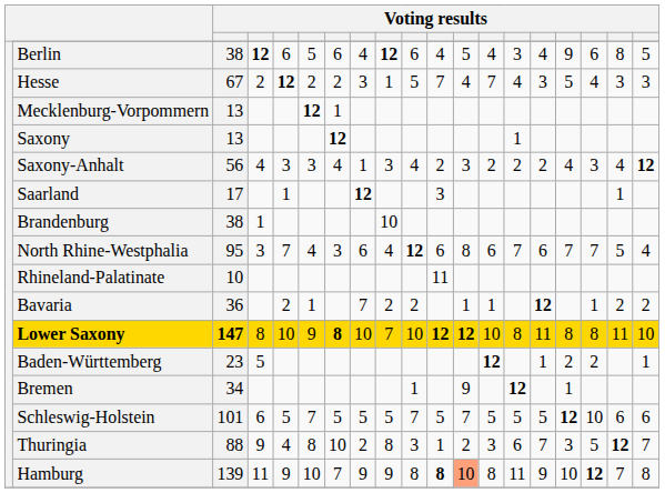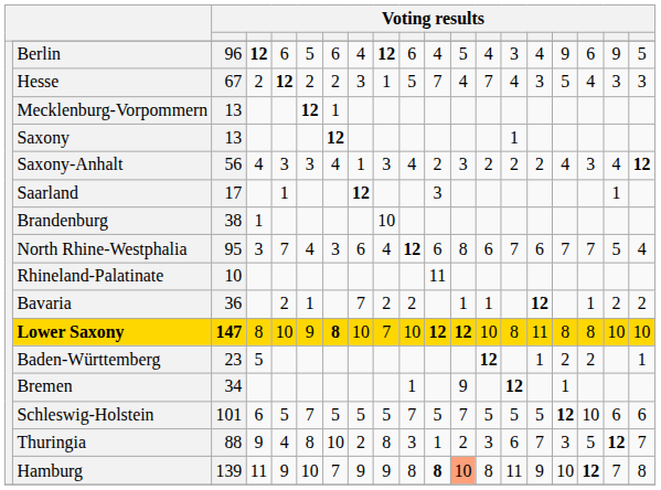 <table class="wikitable" border="1" style="text-align:center;">
 <tr>
 <th colspan="2" rowspan="2"></th>
 <th colspan="43">Voting results</th>
 </tr>
 <tr>
 <th style="vertical-align: bottom;"></th>
 <th style="vertical-align: bottom;"></th>
 <th style="vertical-align: bottom;"></th>
 <th style="vertical-align: bottom;"></th>
 <th style="vertical-align: bottom;"></th>
 <th style="vertical-align: bottom;"></th>
 <th style="vertical-align: bottom;"></th>
 <th style="vertical-align: bottom;"></th>
 <th style="vertical-align: bottom;"></th>
 <th style="vertical-align: bottom;"></th>
 <th style="vertical-align: bottom;"></th>
 <th style="vertical-align: bottom;"></th>
 <th style="vertical-align: bottom;"></th>
 <th style="vertical-align: bottom;"></th>
 <th style="vertical-align: bottom;"></th>
 <th style="vertical-align: bottom;"></th>
 <th style="vertical-align: bottom;"></th>
 </tr>
 <tr>
 <th rowspan="17"></th>
 </tr>
 <tr>
 <td style="text-align:left; background:#f2f2f2;">Berlin</td>
-<td style="text-align:right; background:#f2f2f2;">38</td>
+<td style="text-align:right; background:#f2f2f2;">96</td>
 <td><strong>12</strong></td>
 <td>6</td>
 <td>5</td>
 <td>6</td>
 <td>4</td>
 <td><strong>12</strong></td>
 <td>6</td>
 <td>4</td>
 <td>5</td>
 <td>4</td>
 <td>3</td>
 <td>4</td>
 <td>9</td>
 <td>6</td>
-<td>8</td>
+<td>9</td>
 <td>5</td>
 </tr>
 <tr>
 <td style="text-align:left; background:#f2f2f2;">Hesse</td>
 <td style="text-align:right; background:#f2f2f2;">67</td>
 <td>2</td>
 <td><strong>12</strong></td>
 <td>2</td>
 <td>2</td>
 <td>3</td>
 <td>1</td>
 <td>5</td>
 <td>7</td>
 <td>4</td>
 <td>7</td>
 <td>4</td>
 <td>3</td>
 <td>5</td>
 <td>4</td>
 <td>3</td>
 <td>3</td>
 </tr>
 <tr>
 <td style="text-align:left; background:#f2f2f2;">Mecklenburg-Vorpommern</td>
 <td style="text-align:right; background:#f2f2f2;">13</td>
 <td></td>
 <td></td>
 <td><strong>12</strong></td>
 <td>1</td>
 <td></td>
 <td></td>
 <td></td>
 <td></td>
 <td></td>
 <td></td>
 <td></td>
 <td></td>
 <td></td>
 <td></td>
 <td></td>
 <td></td>
 </tr>
 <tr>
 <td style="text-align:left; background:#f2f2f2;">Saxony</td>
 <td style="text-align:right; background:#f2f2f2;">13</td>
 <td></td>
 <td></td>
 <td></td>
 <td><strong>12</strong></td>
 <td></td>
 <td></td>
 <td></td>
 <td></td>
 <td></td>
 <td></td>
 <td>1</td>
 <td></td>
 <td></td>
 <td></td>
 <td></td>
 <td></td>
 </tr>
 <tr>
 <td style="text-align:left; background:#f2f2f2;">Saxony-Anhalt</td>
 <td style="text-align:right; background:#f2f2f2;">56</td>
 <td>4</td>
 <td>3</td>
 <td>3</td>
 <td>4</td>
 <td>1</td>
 <td>3</td>
 <td>4</td>
 <td>2</td>
 <td>3</td>
 <td>2</td>
 <td>2</td>
 <td>2</td>
 <td>4</td>
 <td>3</td>
 <td>4</td>
 <td><strong>12</strong></td>
 </tr>
 <tr>
 <td style="text-align:left; background:#f2f2f2;">Saarland</td>
 <td style="text-align:right; background:#f2f2f2;">17</td>
 <td></td>
 <td>1</td>
 <td></td>
 <td></td>
 <td><strong>12</strong></td>
 <td></td>
 <td></td>
 <td>3</td>
 <td></td>
 <td></td>
 <td></td>
 <td></td>
 <td></td>
 <td></td>
 <td>1</td>
 <td></td>
 </tr>
 <tr>
 <td style="text-align:left; background:#f2f2f2;">Brandenburg</td>
 <td style="text-align:right; background:#f2f2f2;">38</td>
 <td>1</td>
 <td></td>
 <td></td>
 <td></td>
 <td></td>
 <td>10</td>
 <td></td>
 <td></td>
 <td></td>
 <td></td>
 <td></td>
 <td></td>
 <td></td>
 <td></td>
 <td></td>
 <td></td>
 </tr>
 <tr>
 <td style="text-align:left; background:#f2f2f2;">North Rhine-Westphalia</td>
 <td style="text-align:right; background:#f2f2f2;">95</td>
 <td>3</td>
 <td>7</td>
 <td>4</td>
 <td>3</td>
 <td>6</td>
 <td>4</td>
 <td><strong>12</strong></td>
 <td>6</td>
 <td>8</td>
 <td>6</td>
 <td>7</td>
 <td>6</td>
 <td>7</td>
 <td>7</td>
 <td>5</td>
 <td>4</td>
 </tr>
 <tr>
 <td style="text-align:left; background:#f2f2f2;">Rhineland-Palatinate</td>
 <td style="text-align:right; background:#f2f2f2;">10</td>
 <td></td>
 <td></td>
 <td></td>
 <td></td>
 <td></td>
 <td></td>
 <td></td>
 <td>11</td>
 <td></td>
 <td></td>
 <td></td>
 <td></td>
 <td></td>
 <td></td>
 <td></td>
 <td></td>
 </tr>
 <tr>
 <td style="text-align:left; background:#f2f2f2;">Bavaria</td>
 <td style="text-align:right; background:#f2f2f2;">36</td>
 <td></td>
 <td>2</td>
 <td>1</td>
 <td></td>
 <td>7</td>
 <td>2</td>
 <td>2</td>
 <td></td>
 <td>1</td>
 <td>1</td>
 <td></td>
 <td><strong>12</strong></td>
 <td></td>
 <td>1</td>
 <td>2</td>
 <td>2</td>
 </tr>
 <tr style="background: gold;">
 <td style="text-align:left;"><strong>Lower Saxony</strong></td>
 <td style="text-align:right;"><strong>147</strong></td>
 <td>8</td>
 <td>10</td>
 <td>9</td>
 <td><strong>8</strong></td>
 <td>10</td>
 <td>7</td>
 <td>10</td>
 <td><strong>12</strong></td>
 <td><strong>12</strong></td>
 <td>10</td>
 <td>8</td>
 <td>11</td>
 <td>8</td>
 <td>8</td>
-<td>11</td>
+<td>10</td>
 <td>10</td>
 </tr>
 <tr>
 <td style="text-align:left; background:#f2f2f2;">Baden-Württemberg</td>
 <td style="text-align:right; background:#f2f2f2;">23</td>
 <td>5</td>
 <td></td>
 <td></td>
 <td></td>
 <td></td>
 <td></td>
 <td></td>
 <td></td>
 <td></td>
 <td><strong>12</strong></td>
 <td></td>
 <td>1</td>
 <td>2</td>
 <td>2</td>
 <td></td>
 <td>1</td>
 </tr>
 <tr>
 <td style="text-align:left; background:#f2f2f2;">Bremen</td>
 <td style="text-align:right; background:#f2f2f2;">34</td>
 <td></td>
 <td></td>
 <td></td>
 <td></td>
 <td></td>
 <td></td>
 <td>1</td>
 <td></td>
 <td>9</td>
 <td></td>
 <td><strong>12</strong></td>
 <td></td>
 <td>1</td>
 <td></td>
 <td></td>
 <td></td>
 </tr>
 <tr>
 <td style="text-align:left; background:#f2f2f2;">Schleswig-Holstein</td>
 <td style="text-align:right; background:#f2f2f2;">101</td>
 <td>6</td>
 <td>5</td>
 <td>7</td>
 <td>5</td>
 <td>5</td>
 <td>5</td>
 <td>7</td>
 <td>5</td>
 <td>7</td>
 <td>5</td>
 <td>5</td>
 <td>5</td>
 <td><strong>12</strong></td>
 <td>10</td>
 <td>6</td>
 <td>6</td>
 </tr>
 <tr>
 <td style="text-align:left; background:#f2f2f2;">Thuringia</td>
 <td style="text-align:right; background:#f2f2f2;">88</td>
 <td>9</td>
 <td>4</td>
 <td>8</td>
 <td>10</td>
 <td>2</td>
 <td>8</td>
 <td>3</td>
 <td>1</td>
 <td>2</td>
 <td>3</td>
 <td>6</td>
 <td>7</td>
 <td>3</td>
 <td>5</td>
 <td><strong>12</strong></td>
 <td>7</td>
 </tr>
 <tr>
 <td style="text-align:left; background:#f2f2f2;">Hamburg</td>
 <td style="text-align:right; background:#f2f2f2;">139</td>
 <td>11</td>
 <td>9</td>
 <td>10</td>
 <td>7</td>
 <td>9</td>
 <td>9</td>
 <td>8</td>
 <td><strong>8</strong></td>
 <td style="background: lightsalmon;">10</td>
 <td>8</td>
 <td>11</td>
 <td>9</td>
 <td>10</td>
 <td><strong>12</strong></td>
 <td>7</td>
 <td>8</td>
 </tr>
 <tr>
 </tr>
 </table>
